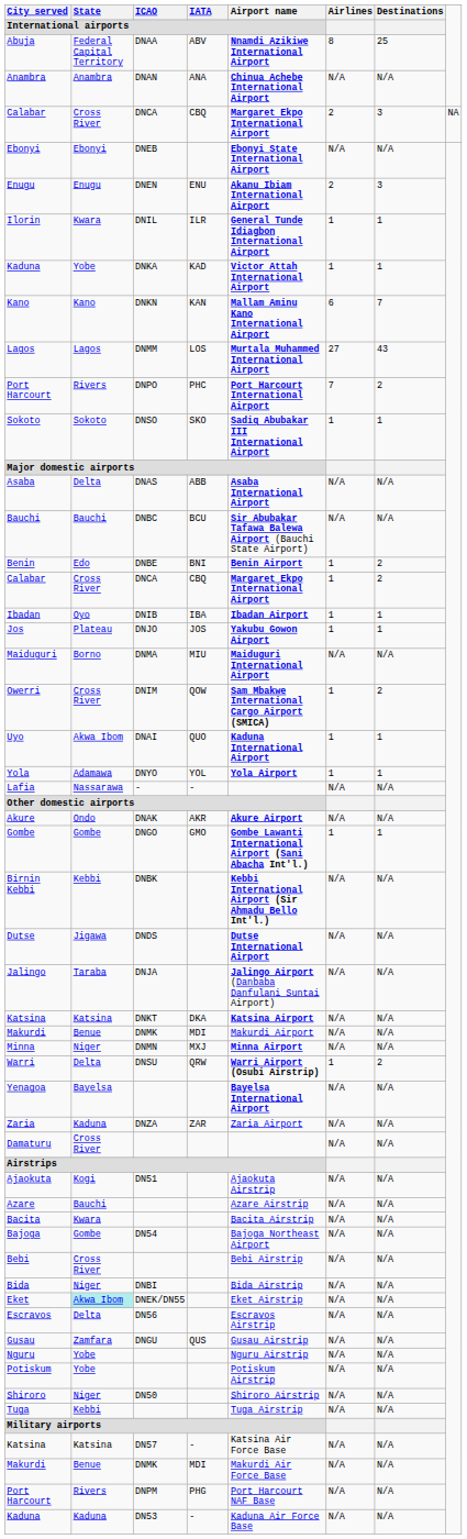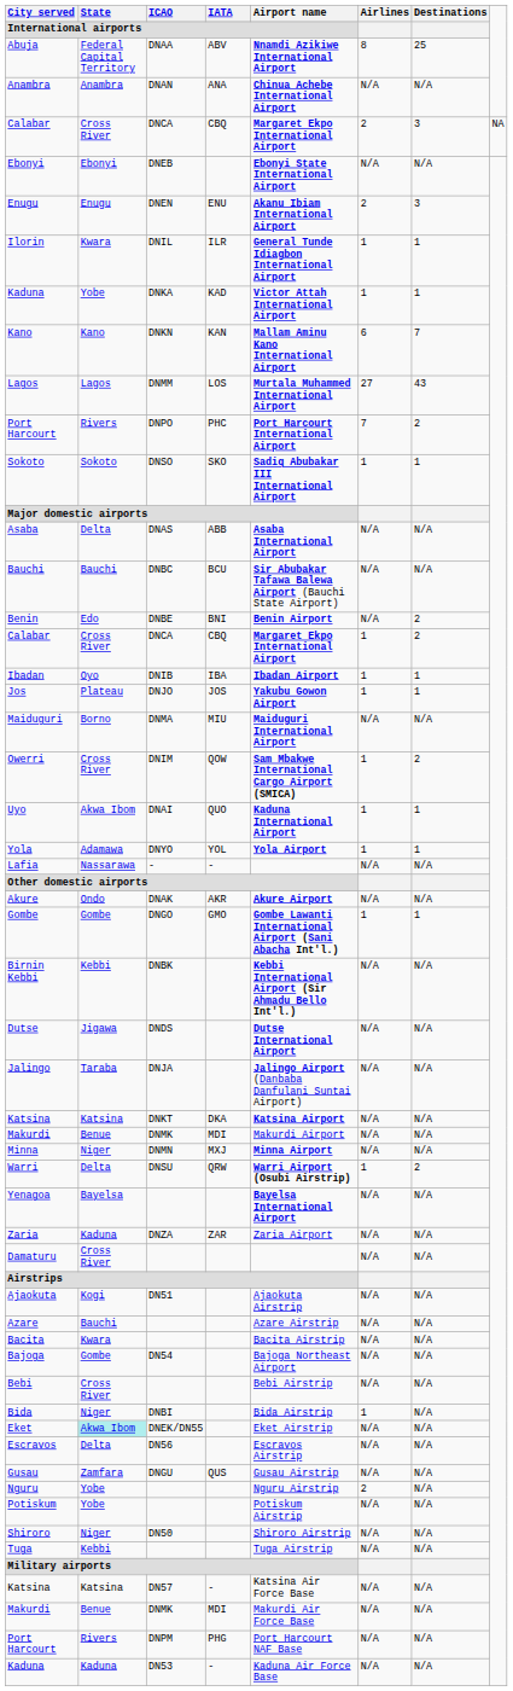 <table class="wikitable sortable" style="font-size:95%;">
 <tr valign="baseline">
 <th style="text-align:left;"><a href='#'>City served</a></th>
 <th style="text-align:left;"><a href='#'>State</a></th>
 <th style="text-align:left; width:5em;"><a href='#'>ICAO</a></th>
 <th style="text-align:left; width:4em;"><a href='#'>IATA</a></th>
 <th style="text-align:left;">Airport name</th>
 <th>Airlines</th>
 <th>Destinations</th>
 </tr>
 <tr class="sortbottom">
 <th colspan="5" style="text-align:left; background:#ddd;">International airports</th>
 <th></th>
 <th></th>
 </tr>
 <tr valign="top">
 <td><a href='#'>Abuja</a></td>
 <td><a href='#'>Federal Capital Territory</a></td>
 <td>DNAA</td>
 <td>ABV</td>
 <td><strong><a href='#'>Nnamdi Azikiwe International Airport</a></strong> </td>
 <td>8</td>
 <td>25</td>
 </tr>
 <tr valign="top">
 <td><a href='#'>Anambra</a></td>
 <td><a href='#'>Anambra</a></td>
 <td>DNAN</td>
 <td>ANA</td>
 <td><strong><a href='#'>Chinua Achebe International Airport</a></strong></td>
 <td>N/A</td>
 <td>N/A</td>
 </tr>
 <tr valign="top">
 <td><a href='#'>Calabar</a></td>
 <td><a href='#'>Cross River</a></td>
 <td>DNCA</td>
 <td>CBQ</td>
 <td><strong><a href='#'>Margaret Ekpo International Airport</a></strong> </td>
 <td>2</td>
 <td>3</td>
 <td>NA</td>
 </tr>
 <tr valign="top">
 <td><a href='#'>Ebonyi</a></td>
 <td><a href='#'>Ebonyi</a></td>
 <td>DNEB</td>
 <td></td>
 <td><strong><a href='#'>Ebonyi State International Airport</a></strong></td>
 <td>N/A</td>
 <td>N/A</td>
 </tr>
 <tr valign="top">
 <td><a href='#'>Enugu</a></td>
 <td><a href='#'>Enugu</a></td>
 <td>DNEN</td>
 <td>ENU</td>
 <td><strong><a href='#'>Akanu Ibiam International Airport</a></strong> </td>
 <td>2</td>
 <td>3</td>
 </tr>
 <tr valign="top">
 <td><a href='#'>Ilorin</a></td>
 <td><a href='#'>Kwara</a></td>
 <td>DNIL</td>
 <td>ILR</td>
 <td><strong><a href='#'>General Tunde Idiagbon International Airport</a></strong> </td>
 <td>1</td>
 <td>1</td>
 </tr>
 <tr valign="top">
 <td><a href='#'>Kaduna</a></td>
 <td><a href='#'>Yobe</a></td>
 <td>DNKA</td>
 <td>KAD</td>
 <td><strong><a href='#'>Victor Attah International Airport</a></strong> </td>
 <td>1</td>
 <td>1</td>
 </tr>
 <tr valign="top">
 <td><a href='#'>Kano</a></td>
 <td><a href='#'>Kano</a></td>
 <td>DNKN</td>
 <td>KAN</td>
 <td><strong><a href='#'>Mallam Aminu Kano International Airport</a></strong> </td>
 <td>6</td>
 <td>7</td>
 </tr>
 <tr valign="top">
 <td><a href='#'>Lagos</a></td>
 <td><a href='#'>Lagos</a></td>
 <td>DNMM</td>
 <td>LOS</td>
 <td><strong><a href='#'>Murtala Muhammed International Airport</a></strong> </td>
 <td>27</td>
 <td>43</td>
 </tr>
 <tr valign="top">
 <td><a href='#'>Port Harcourt</a></td>
 <td><a href='#'>Rivers</a></td>
 <td>DNPO</td>
 <td>PHC</td>
 <td><strong><a href='#'>Port Harcourt International Airport</a></strong> </td>
 <td>7</td>
 <td>2</td>
 </tr>
 <tr valign="top">
 <td><a href='#'>Sokoto</a></td>
 <td><a href='#'>Sokoto</a></td>
 <td>DNSO</td>
 <td>SKO</td>
 <td><strong><a href='#'>Sadiq Abubakar III International Airport</a></strong> </td>
 <td>1</td>
 <td>1</td>
 </tr>
 <tr class="sortbottom">
 <th colspan="5" style="text-align:left; background:#ddd;">Major domestic airports</th>
 <th></th>
 <th></th>
 </tr>
 <tr valign="top">
 <td><a href='#'>Asaba</a></td>
 <td><a href='#'>Delta</a></td>
 <td>DNAS</td>
 <td>ABB</td>
 <td><strong><a href='#'>Asaba International Airport</a></strong> </td>
 <td>N/A</td>
 <td>N/A</td>
 </tr>
 <tr valign="top">
 <td><a href='#'>Bauchi</a></td>
 <td><a href='#'>Bauchi</a></td>
 <td>DNBC</td>
 <td>BCU</td>
 <td><strong><a href='#'>Sir Abubakar Tafawa Balewa Airport</a></strong> (Bauchi State Airport)</td>
 <td>N/A</td>
 <td>N/A</td>
 </tr>
 <tr valign="top">
 <td><a href='#'>Benin</a></td>
 <td><a href='#'>Edo</a></td>
 <td>DNBE</td>
 <td>BNI</td>
 <td><strong><a href='#'>Benin Airport</a></strong> </td>
-<td>1</td>
+<td>N/A</td>
 <td>2</td>
 </tr>
 <tr valign="top">
 <td><a href='#'>Calabar</a></td>
 <td><a href='#'>Cross River</a></td>
 <td>DNCA</td>
 <td>CBQ</td>
 <td><strong><a href='#'>Margaret Ekpo International Airport</a></strong> </td>
 <td>1</td>
 <td>2</td>
 </tr>
 <tr valign="top">
 <td><a href='#'>Ibadan</a></td>
 <td><a href='#'>Oyo</a></td>
 <td>DNIB</td>
 <td>IBA</td>
 <td><strong><a href='#'>Ibadan Airport</a></strong> </td>
 <td>1</td>
 <td>1</td>
 </tr>
 <tr valign="top">
 <td><a href='#'>Jos</a></td>
 <td><a href='#'>Plateau</a></td>
 <td>DNJO</td>
 <td>JOS</td>
 <td><strong><a href='#'>Yakubu Gowon Airport</a></strong> </td>
 <td>1</td>
 <td>1</td>
 </tr>
 <tr valign="top">
 <td><a href='#'>Maiduguri</a></td>
 <td><a href='#'>Borno</a></td>
 <td>DNMA</td>
 <td>MIU</td>
 <td><strong><a href='#'>Maiduguri International Airport</a></strong> </td>
 <td>N/A</td>
 <td>N/A</td>
 </tr>
 <tr valign="top">
 <td><a href='#'>Owerri</a></td>
 <td><a href='#'>Cross River</a></td>
 <td>DNIM</td>
 <td>QOW</td>
 <td><strong><a href='#'>Sam Mbakwe International Cargo Airport</a> (SMICA)</strong> </td>
 <td>1</td>
 <td>2</td>
 </tr>
 <tr valign="top">
 <td><a href='#'>Uyo</a></td>
 <td><a href='#'>Akwa Ibom</a></td>
 <td>DNAI</td>
 <td>QUO</td>
 <td><strong><a href='#'>Kaduna International Airport</a></strong> </td>
 <td>1</td>
 <td>1</td>
 </tr>
 <tr valign="top">
 <td><a href='#'>Yola</a></td>
 <td><a href='#'>Adamawa</a></td>
 <td>DNYO</td>
 <td>YOL</td>
 <td><strong><a href='#'>Yola Airport</a></strong> </td>
 <td>1</td>
 <td>1</td>
 </tr>
 <tr>
 <td><a href='#'>Lafia</a></td>
 <td><a href='#'>Nassarawa</a></td>
 <td>-</td>
 <td>-</td>
 <td></td>
 <td>N/A</td>
 <td>N/A</td>
 </tr>
 <tr class="sortbottom">
 <th colspan="5" style="text-align:left; background:#ddd;">Other domestic airports</th>
 <th></th>
 <th></th>
 </tr>
 <tr valign="top">
 <td><a href='#'>Akure</a></td>
 <td><a href='#'>Ondo</a></td>
 <td>DNAK</td>
 <td>AKR</td>
 <td><strong><a href='#'>Akure Airport</a></strong> </td>
 <td>N/A</td>
 <td>N/A</td>
 </tr>
 <tr valign="top">
 <td><a href='#'>Gombe</a></td>
 <td><a href='#'>Gombe</a></td>
 <td>DNGO</td>
 <td>GMO</td>
 <td><strong><a href='#'>Gombe Lawanti International Airport</a> (<a href='#'>Sani Abacha</a> Int'l.)</strong></td>
 <td>1</td>
 <td>1</td>
 </tr>
 <tr valign="top">
 <td><a href='#'>Birnin Kebbi</a></td>
 <td><a href='#'>Kebbi</a></td>
 <td>DNBK</td>
 <td></td>
 <td><strong><a href='#'>Kebbi International Airport</a> (Sir <a href='#'>Ahmadu Bello</a> Int'l.)</strong></td>
 <td>N/A</td>
 <td>N/A</td>
 </tr>
 <tr valign="top">
 <td><a href='#'>Dutse</a></td>
 <td><a href='#'>Jigawa</a></td>
 <td>DNDS</td>
 <td></td>
 <td><strong><a href='#'>Dutse International Airport</a></strong></td>
 <td>N/A</td>
 <td>N/A</td>
 </tr>
 <tr valign="top">
 <td><a href='#'>Jalingo</a></td>
 <td><a href='#'>Taraba</a></td>
 <td>DNJA</td>
 <td></td>
 <td><strong><a href='#'>Jalingo Airport</a></strong> (<a href='#'>Danbaba Danfulani Suntai</a> Airport)</td>
 <td>N/A</td>
 <td>N/A</td>
 </tr>
 <tr valign="top">
 <td><a href='#'>Katsina</a></td>
 <td><a href='#'>Katsina</a></td>
 <td>DNKT</td>
 <td>DKA</td>
 <td><strong><a href='#'>Katsina Airport</a></strong> </td>
 <td>N/A</td>
 <td>N/A</td>
 </tr>
 <tr valign="top">
 <td><a href='#'>Makurdi</a></td>
 <td><a href='#'>Benue</a></td>
 <td>DNMK</td>
 <td>MDI</td>
 <td><a href='#'>Makurdi Airport</a> </td>
 <td>N/A</td>
 <td>N/A</td>
 </tr>
 <tr valign="top">
 <td><a href='#'>Minna</a></td>
 <td><a href='#'>Niger</a></td>
 <td>DNMN</td>
 <td>MXJ</td>
 <td><strong><a href='#'>Minna Airport</a></strong> </td>
 <td>N/A</td>
 <td>N/A</td>
 </tr>
 <tr valign="top">
 <td><a href='#'>Warri</a></td>
 <td><a href='#'>Delta</a></td>
 <td>DNSU</td>
 <td>QRW</td>
 <td><strong><a href='#'>Warri Airport</a> (Osubi Airstrip)</strong> </td>
 <td>1</td>
 <td>2</td>
 </tr>
 <tr valign="top">
 <td><a href='#'>Yenagoa</a></td>
 <td><a href='#'>Bayelsa</a></td>
 <td></td>
 <td></td>
 <td><strong><a href='#'>Bayelsa International Airport</a></strong></td>
 <td>N/A</td>
 <td>N/A</td>
 </tr>
 <tr valign="top">
 <td><a href='#'>Zaria</a></td>
 <td><a href='#'>Kaduna</a></td>
 <td>DNZA</td>
 <td>ZAR</td>
 <td><a href='#'>Zaria Airport</a> </td>
 <td>N/A</td>
 <td>N/A</td>
 </tr>
 <tr>
 <td><a href='#'>Damaturu</a></td>
 <td><a href='#'>Cross River</a></td>
 <td></td>
 <td></td>
 <td></td>
 <td>N/A</td>
 <td>N/A</td>
 </tr>
 <tr class="sortbottom">
 <th colspan="5" style="text-align:left; background:#ddd;">Airstrips</th>
 <th></th>
 <th></th>
 </tr>
 <tr valign="top">
 <td><a href='#'>Ajaokuta</a></td>
 <td><a href='#'>Kogi</a></td>
 <td>DN51</td>
 <td></td>
 <td><a href='#'>Ajaokuta Airstrip</a></td>
 <td>N/A</td>
 <td>N/A</td>
 </tr>
 <tr valign="top">
 <td><a href='#'>Azare</a></td>
 <td><a href='#'>Bauchi</a></td>
 <td></td>
 <td></td>
 <td><a href='#'>Azare Airstrip</a></td>
 <td>N/A</td>
 <td>N/A</td>
 </tr>
 <tr valign="top">
 <td><a href='#'>Bacita</a></td>
 <td><a href='#'>Kwara</a></td>
 <td></td>
 <td></td>
 <td><a href='#'>Bacita Airstrip</a></td>
 <td>N/A</td>
 <td>N/A</td>
 </tr>
 <tr valign="top">
 <td><a href='#'>Bajoga</a></td>
 <td><a href='#'>Gombe</a></td>
 <td>DN54</td>
 <td></td>
 <td><a href='#'>Bajoga Northeast Airport</a></td>
 <td>N/A</td>
 <td>N/A</td>
 </tr>
 <tr valign="top">
 <td><a href='#'>Bebi</a></td>
 <td><a href='#'>Cross River</a></td>
 <td></td>
 <td></td>
 <td><a href='#'>Bebi Airstrip</a></td>
 <td>N/A</td>
 <td>N/A</td>
 </tr>
 <tr valign="top">
 <td><a href='#'>Bida</a></td>
 <td><a href='#'>Niger</a></td>
 <td>DNBI</td>
 <td></td>
 <td><a href='#'>Bida Airstrip</a></td>
-<td>N/A</td>
+<td>1</td>
 <td>N/A</td>
 </tr>
 <tr valign="top">
 <td><a href='#'>Eket</a></td>
 <td style="background: paleturquoise;"><a href='#'>Akwa Ibom</a></td>
 <td>DNEK/DN55</td>
 <td></td>
 <td><a href='#'>Eket Airstrip</a></td>
 <td>N/A</td>
 <td>N/A</td>
 </tr>
 <tr valign="top">
 <td><a href='#'>Escravos</a></td>
 <td><a href='#'>Delta</a></td>
 <td>DN56</td>
 <td></td>
 <td><a href='#'>Escravos Airstrip</a></td>
 <td>N/A</td>
 <td>N/A</td>
 </tr>
 <tr valign="top">
 <td><a href='#'>Gusau</a></td>
 <td><a href='#'>Zamfara</a></td>
 <td>DNGU</td>
 <td>QUS</td>
 <td><a href='#'>Gusau Airstrip</a></td>
 <td>N/A</td>
 <td>N/A</td>
 </tr>
 <tr valign="top">
 <td><a href='#'>Nguru</a></td>
 <td><a href='#'>Yobe</a></td>
 <td></td>
 <td></td>
 <td><a href='#'>Nguru Airstrip</a></td>
-<td>N/A</td>
+<td>2</td>
 <td>N/A</td>
 </tr>
 <tr valign="top">
 <td><a href='#'>Potiskum</a></td>
 <td><a href='#'>Yobe</a></td>
 <td></td>
 <td></td>
 <td><a href='#'>Potiskum Airstrip</a></td>
 <td>N/A</td>
 <td>N/A</td>
 </tr>
 <tr valign="top">
 <td><a href='#'>Shiroro</a></td>
 <td><a href='#'>Niger</a></td>
 <td>DN50</td>
 <td></td>
 <td><a href='#'>Shiroro Airstrip</a></td>
 <td>N/A</td>
 <td>N/A</td>
 </tr>
 <tr valign="top">
 <td><a href='#'>Tuga</a></td>
 <td><a href='#'>Kebbi</a></td>
 <td></td>
 <td></td>
 <td><a href='#'>Tuga Airstrip</a></td>
 <td>N/A</td>
 <td>N/A</td>
 </tr>
 <tr class="sortbottom">
 <th colspan="5" style="text-align:left; background:#ddd;">Military airports</th>
 <th></th>
 <th></th>
 </tr>
 <tr>
 <td>Katsina</td>
 <td>Katsina</td>
 <td>DN57</td>
 <td>-</td>
 <td>Katsina Air Force Base</td>
 <td>N/A</td>
 <td>N/A</td>
 </tr>
 <tr valign="top">
 <td><a href='#'>Makurdi</a></td>
 <td><a href='#'>Benue</a></td>
 <td>DNMK</td>
 <td>MDI</td>
 <td><a href='#'>Makurdi Air Force Base</a></td>
 <td>N/A</td>
 <td>N/A</td>
 </tr>
 <tr valign="top">
 <td><a href='#'>Port Harcourt</a></td>
 <td><a href='#'>Rivers</a></td>
 <td>DNPM</td>
 <td>PHG</td>
 <td><a href='#'>Port Harcourt NAF Base</a></td>
 <td>N/A</td>
 <td>N/A</td>
 </tr>
 <tr valign="top">
 <td><a href='#'>Kaduna</a></td>
 <td><a href='#'>Kaduna</a></td>
 <td>DN53</td>
 <td>-</td>
 <td><a href='#'>Kaduna Air Force Base</a></td>
 <td>N/A</td>
 <td>N/A</td>
 </tr>
 </table>
